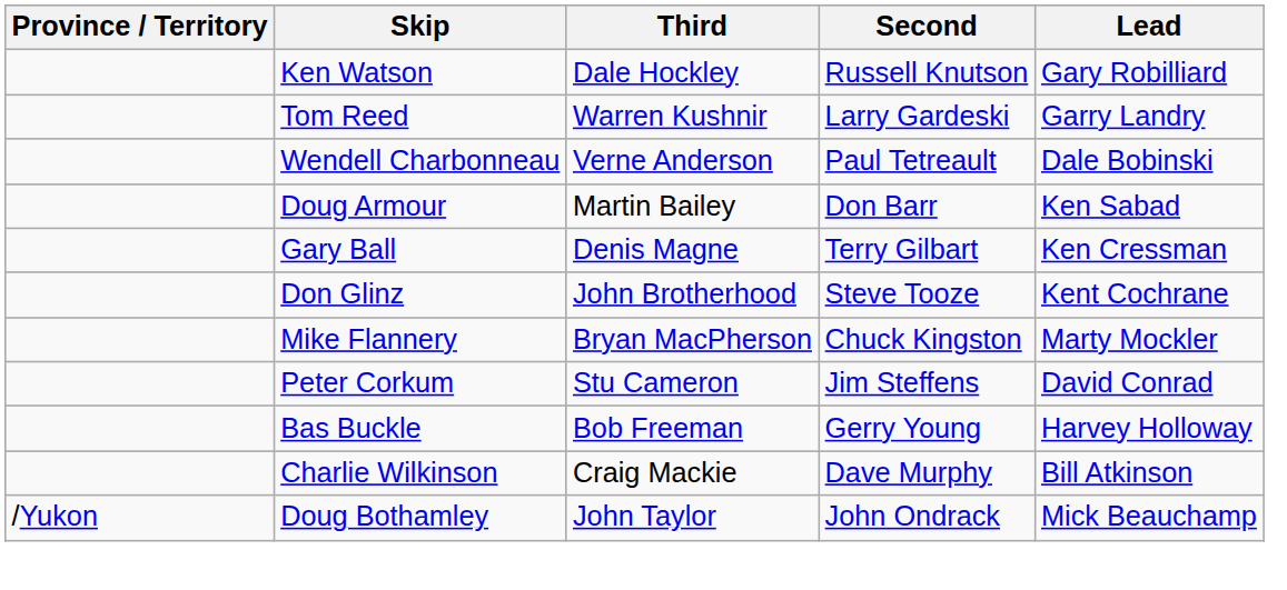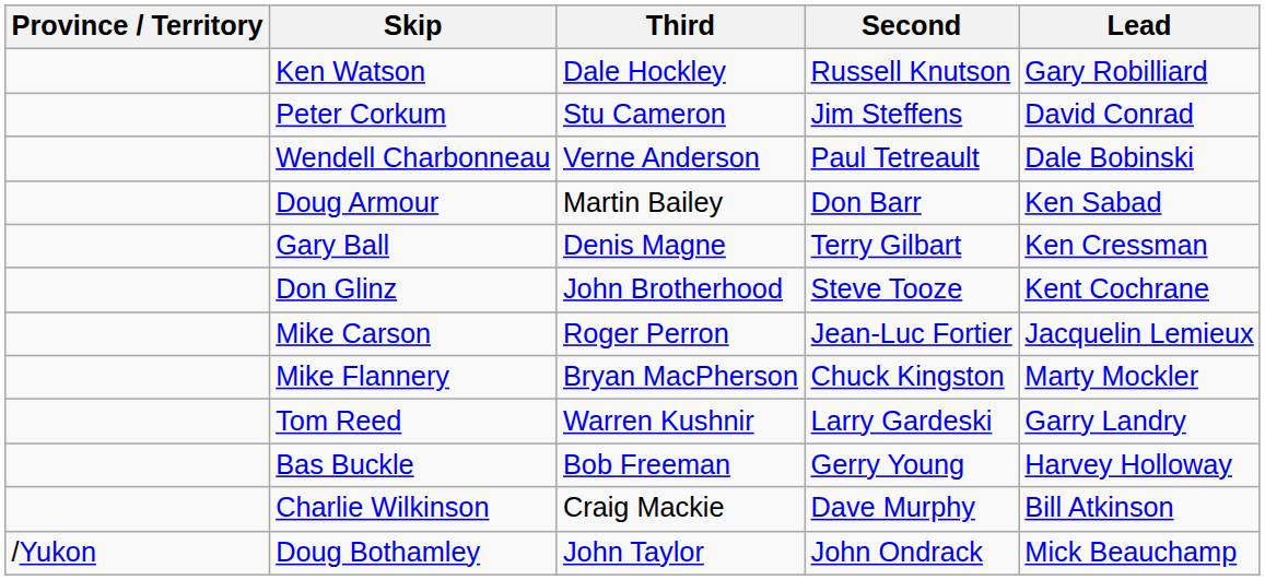 <table class="wikitable">
 <tr>
 <th>Province / Territory</th>
 <th>Skip</th>
 <th>Third</th>
 <th>Second</th>
 <th>Lead</th>
 </tr>
 <tr>
 <td></td>
 <td><a href='#'>Ken Watson</a></td>
 <td><a href='#'>Dale Hockley</a></td>
 <td><a href='#'>Russell Knutson</a></td>
 <td><a href='#'>Gary Robilliard</a></td>
 </tr>
 <tr>
 <td></td>
-<td><a href='#'>Tom Reed</a></td>
-<td><a href='#'>Warren Kushnir</a></td>
-<td><a href='#'>Larry Gardeski</a></td>
-<td><a href='#'>Garry Landry</a></td>
+<td><a href='#'>Peter Corkum</a></td>
+<td><a href='#'>Stu Cameron</a></td>
+<td><a href='#'>Jim Steffens</a></td>
+<td><a href='#'>David Conrad</a></td>
 </tr>
 <tr>
 <td></td>
 <td><a href='#'>Wendell Charbonneau</a></td>
 <td><a href='#'>Verne Anderson</a></td>
 <td><a href='#'>Paul Tetreault</a></td>
 <td><a href='#'>Dale Bobinski</a></td>
 </tr>
 <tr>
 <td></td>
 <td><a href='#'>Doug Armour</a></td>
 <td>Martin Bailey</td>
 <td><a href='#'>Don Barr</a></td>
 <td><a href='#'>Ken Sabad</a></td>
 </tr>
 <tr>
 <td></td>
 <td><a href='#'>Gary Ball</a></td>
 <td><a href='#'>Denis Magne</a></td>
 <td><a href='#'>Terry Gilbart</a></td>
 <td><a href='#'>Ken Cressman</a></td>
 </tr>
 <tr>
 <td></td>
 <td><a href='#'>Don Glinz</a></td>
 <td><a href='#'>John Brotherhood</a></td>
 <td><a href='#'>Steve Tooze</a></td>
 <td><a href='#'>Kent Cochrane</a></td>
 </tr>
 <tr>
 <td></td>
+<td><a href='#'>Mike Carson</a></td>
+<td><a href='#'>Roger Perron</a></td>
+<td><a href='#'>Jean-Luc Fortier</a></td>
+<td><a href='#'>Jacquelin Lemieux</a></td>
+</tr>
+<tr>
+<td></td>
 <td><a href='#'>Mike Flannery</a></td>
 <td><a href='#'>Bryan MacPherson</a></td>
 <td><a href='#'>Chuck Kingston</a></td>
 <td><a href='#'>Marty Mockler</a></td>
 </tr>
 <tr>
 <td></td>
-<td><a href='#'>Peter Corkum</a></td>
-<td><a href='#'>Stu Cameron</a></td>
-<td><a href='#'>Jim Steffens</a></td>
-<td><a href='#'>David Conrad</a></td>
+<td><a href='#'>Tom Reed</a></td>
+<td><a href='#'>Warren Kushnir</a></td>
+<td><a href='#'>Larry Gardeski</a></td>
+<td><a href='#'>Garry Landry</a></td>
 </tr>
 <tr>
 <td></td>
 <td><a href='#'>Bas Buckle</a></td>
 <td><a href='#'>Bob Freeman</a></td>
 <td><a href='#'>Gerry Young</a></td>
 <td><a href='#'>Harvey Holloway</a></td>
 </tr>
 <tr>
 <td></td>
 <td><a href='#'>Charlie Wilkinson</a></td>
 <td>Craig Mackie</td>
 <td><a href='#'>Dave Murphy</a></td>
 <td><a href='#'>Bill Atkinson</a></td>
 </tr>
 <tr>
 <td>/<a href='#'>Yukon</a></td>
 <td><a href='#'>Doug Bothamley</a></td>
 <td><a href='#'>John Taylor</a></td>
 <td><a href='#'>John Ondrack</a></td>
 <td><a href='#'>Mick Beauchamp</a></td>
 </tr>
 </table>
